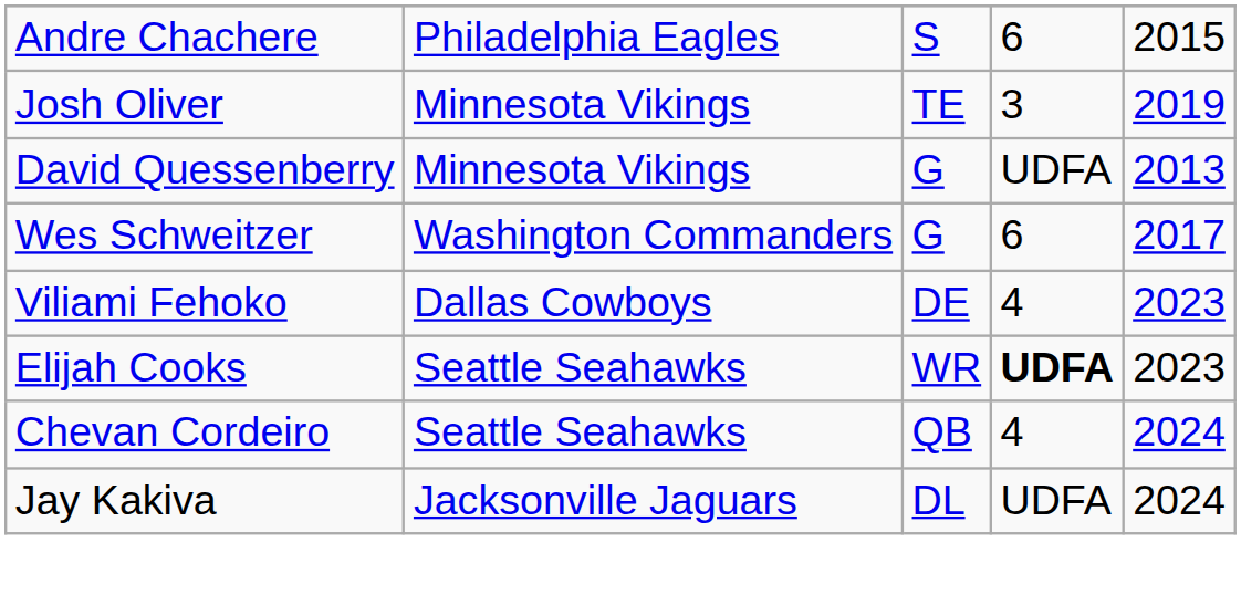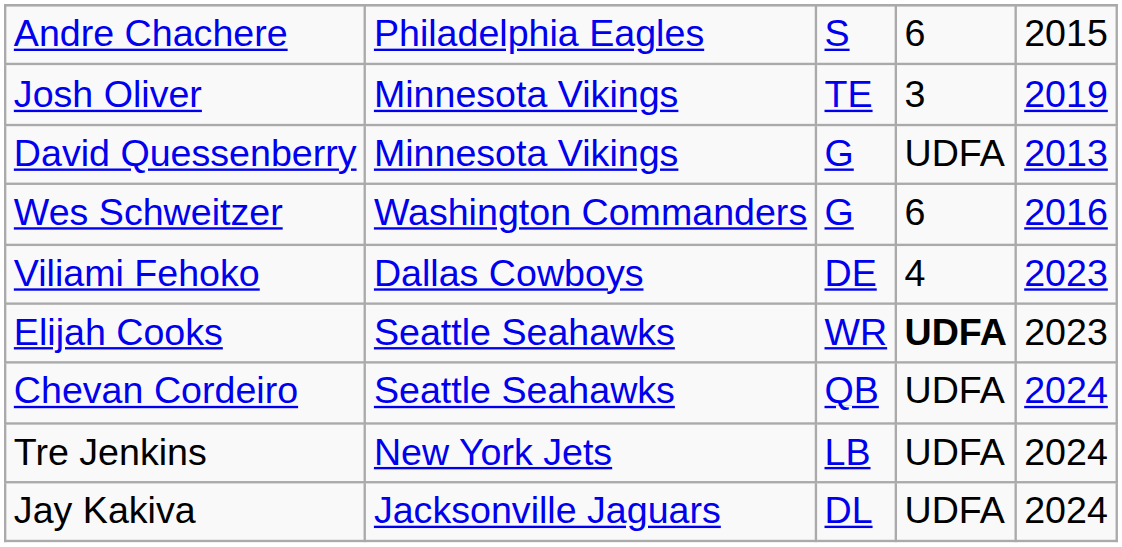 <table class="wikitable" style="text-align:left;">
 <tr>
 </tr>
 <tr>
 <td><a href='#'>Andre Chachere</a></td>
 <td><a href='#'>Philadelphia Eagles</a></td>
 <td><a href='#'>S</a></td>
 <td align="left">6</td>
 <td>2015</td>
 </tr>
 <tr>
 <td><a href='#'>Josh Oliver</a></td>
 <td><a href='#'>Minnesota Vikings</a></td>
 <td><a href='#'>TE</a></td>
 <td align="left">3</td>
 <td><a href='#'>2019</a></td>
 </tr>
 <tr>
 <td><a href='#'>David Quessenberry</a></td>
 <td><a href='#'>Minnesota Vikings</a></td>
 <td><a href='#'>G</a></td>
 <td>UDFA</td>
 <td><a href='#'>2013</a></td>
 </tr>
 <tr>
 <td><a href='#'>Wes Schweitzer</a></td>
 <td><a href='#'>Washington Commanders</a></td>
 <td><a href='#'>G</a></td>
 <td align="left">6</td>
-<td><a href='#'>2017</a></td>
+<td><a href='#'>2016</a></td>
 </tr>
 <tr>
 <td><a href='#'>Viliami Fehoko</a></td>
 <td><a href='#'>Dallas Cowboys</a></td>
 <td><a href='#'>DE</a></td>
 <td>4</td>
 <td><a href='#'>2023</a></td>
 </tr>
 <tr>
 <td><a href='#'>Elijah Cooks</a></td>
 <td><a href='#'>Seattle Seahawks</a></td>
 <td><a href='#'>WR</a></td>
 <td><strong>UDFA</strong></td>
 <td>2023</td>
 </tr>
 <tr>
 <td><a href='#'>Chevan Cordeiro</a></td>
 <td><a href='#'>Seattle Seahawks</a></td>
 <td><a href='#'>QB</a></td>
-<td>4</td>
+<td>UDFA</td>
 <td><a href='#'>2024</a></td>
+</tr>
+<tr>
+<td>Tre Jenkins</td>
+<td><a href='#'>New York Jets</a></td>
+<td><a href='#'>LB</a></td>
+<td>UDFA</td>
+<td>2024</td>
 </tr>
 <tr>
 <td>Jay Kakiva</td>
 <td><a href='#'>Jacksonville Jaguars</a></td>
 <td><a href='#'>DL</a></td>
 <td>UDFA</td>
 <td>2024</td>
 </tr>
 </table>
